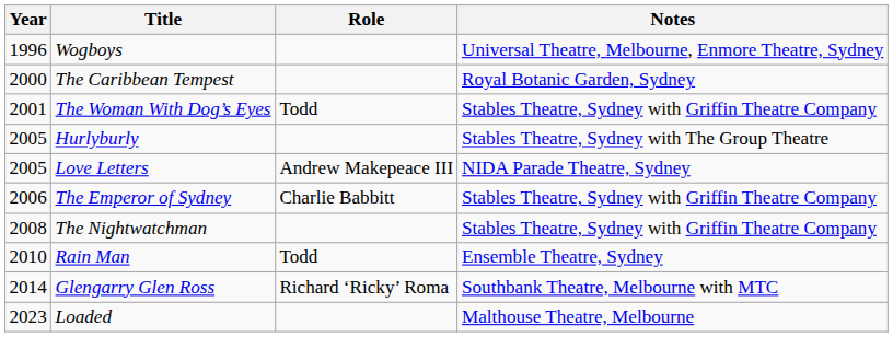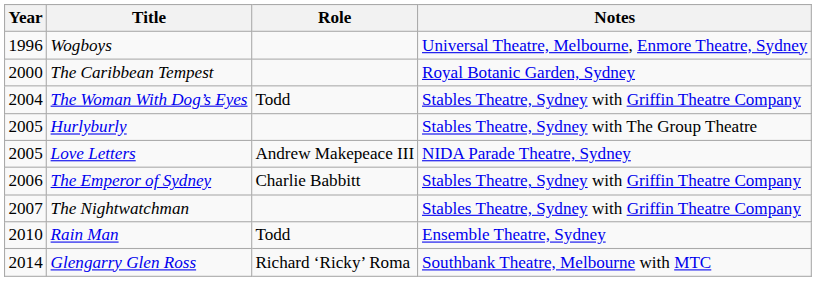 <table class="wikitable sortable">
 <tr>
 <th>Year</th>
 <th>Title</th>
 <th>Role</th>
 <th>Notes</th>
 </tr>
 <tr>
 <td>1996</td>
 <td><em>Wogboys</em></td>
 <td></td>
 <td><a href='#'>Universal Theatre, Melbourne</a>, <a href='#'>Enmore Theatre, Sydney</a></td>
 </tr>
 <tr>
 <td>2000</td>
 <td><em>The Caribbean Tempest</em></td>
 <td></td>
 <td><a href='#'>Royal Botanic Garden, Sydney</a></td>
 </tr>
 <tr>
-<td>2001</td>
+<td>2004</td>
 <td><em><a href='#'>The Woman With Dog’s Eyes</a></em></td>
 <td>Todd</td>
 <td><a href='#'>Stables Theatre, Sydney</a> with <a href='#'>Griffin Theatre Company</a></td>
 </tr>
 <tr>
 <td>2005</td>
 <td><em><a href='#'>Hurlyburly</a></em></td>
 <td></td>
 <td><a href='#'>Stables Theatre, Sydney</a> with The Group Theatre</td>
 </tr>
 <tr>
 <td>2005</td>
 <td><em><a href='#'>Love Letters</a></em></td>
 <td>Andrew Makepeace III</td>
 <td><a href='#'>NIDA Parade Theatre, Sydney</a></td>
 </tr>
 <tr>
 <td>2006</td>
 <td><em><a href='#'>The Emperor of Sydney</a></em></td>
 <td>Charlie Babbitt</td>
 <td><a href='#'>Stables Theatre, Sydney</a> with <a href='#'>Griffin Theatre Company</a></td>
 </tr>
 <tr>
-<td>2008</td>
+<td>2007</td>
 <td><em>The Nightwatchman</em></td>
 <td></td>
 <td><a href='#'>Stables Theatre, Sydney</a> with <a href='#'>Griffin Theatre Company</a></td>
 </tr>
 <tr>
 <td>2010</td>
 <td><em><a href='#'>Rain Man</a></em></td>
 <td>Todd</td>
 <td><a href='#'>Ensemble Theatre, Sydney</a></td>
 </tr>
 <tr>
 <td>2014</td>
 <td><em><a href='#'>Glengarry Glen Ross</a></em></td>
 <td>Richard ‘Ricky’ Roma</td>
 <td><a href='#'>Southbank Theatre, Melbourne</a> with <a href='#'>MTC</a></td>
 </tr>
-<tr>
-<td>2023</td>
-<td><em>Loaded</em></td>
-<td></td>
-<td><a href='#'>Malthouse Theatre, Melbourne</a></td>
-</tr>
 </table>
